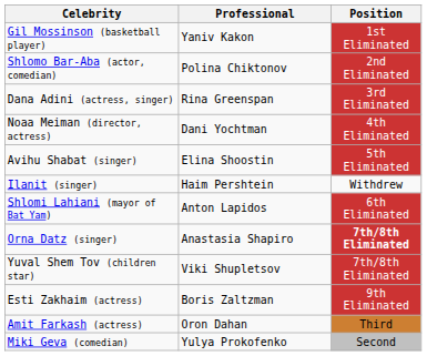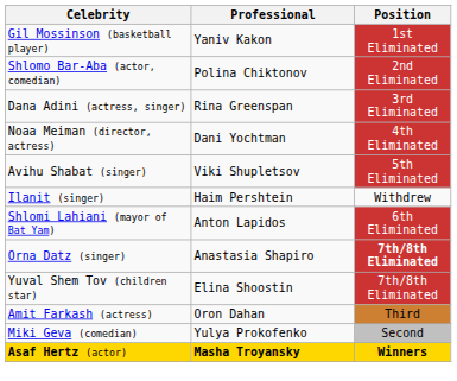 <table class="wikitable" border="1">
 <tr>
 <th width="200">Celebrity</th>
 <th width="175">Professional</th>
 <th width="100">Position</th>
 </tr>
 <tr>
 <td><a href='#'>Gil Mossinson</a> <small>(basketball player)</small></td>
 <td>Yaniv Kakon</td>
 <td style="background: #c33; color: #fff;" align="center">1st Eliminated</td>
 </tr>
 <tr>
 <td><a href='#'>Shlomo Bar-Aba</a> <small>(actor, comedian)</small></td>
 <td>Polina Chiktonov</td>
 <td style="background: #c33; color: #fff;" align="center">2nd Eliminated</td>
 </tr>
 <tr>
 <td>Dana Adini <small>(actress, singer)</small></td>
 <td>Rina Greenspan</td>
 <td style="background: #c33; color: #fff;" align="center">3rd Eliminated</td>
 </tr>
 <tr>
 <td>Noaa Meiman <small>(director, actress)</small></td>
 <td>Dani Yochtman</td>
 <td style="background: #c33; color: #fff;" align="center">4th Eliminated</td>
 </tr>
 <tr>
 <td>Avihu Shabat <small>(singer)</small></td>
-<td>Elina Shoostin</td>
+<td>Viki Shupletsov</td>
 <td style="background: #c33; color: #fff;" align="center">5th Eliminated</td>
 </tr>
 <tr>
 <td><a href='#'>Ilanit</a> <small>(singer)</small></td>
 <td>Haim Pershtein</td>
 <td align="center">Withdrew</td>
 </tr>
 <tr>
 <td><a href='#'>Shlomi Lahiani</a> <small>(mayor of <a href='#'>Bat Yam</a>)</small></td>
 <td>Anton Lapidos</td>
 <td style="background: #c33; color: #fff;" align="center">6th Eliminated</td>
 </tr>
 <tr>
 <td><a href='#'>Orna Datz</a> <small>(singer)</small></td>
 <td>Anastasia Shapiro</td>
 <td style="background: #c33; color: #fff;" align="center"><strong>7th/8th Eliminated</strong></td>
 </tr>
 <tr>
 <td>Yuval Shem Tov <small>(children star)</small></td>
-<td>Viki Shupletsov</td>
+<td>Elina Shoostin</td>
 <td style="background: #c33; color: #fff;" align="center">7th/8th Eliminated</td>
-</tr>
-<tr>
-<td>Esti Zakhaim <small>(actress)</small></td>
-<td>Boris Zaltzman</td>
-<td style="background: #c33; color: #fff;" align="center">9th Eliminated</td>
 </tr>
 <tr>
 <td><a href='#'>Amit Farkash</a> <small>(actress)</small></td>
 <td>Oron Dahan</td>
 <td style="background: #CD7F32;"  align="center">Third</td>
 </tr>
 <tr>
 <td><a href='#'>Miki Geva</a> <small>(comedian)</small></td>
 <td>Yulya Prokofenko</td>
 <td style="background: silver;"  align="center">Second</td>
 </tr>
+<tr>
+<td style="background: gold;"><strong>Asaf Hertz</strong> <small>(actor)</small></td>
+<td style="background: gold;"><strong>Masha Troyansky</strong></td>
+<td style="background: gold;"  align="center"><strong>Winners</strong></td>
+</tr>
 </table>
